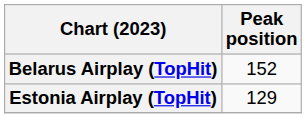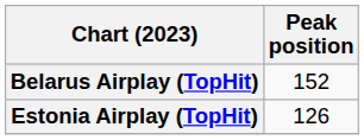 <table class="wikitable sortable plainrowheaders" style="text-align:center">
 <tr>
 <th scope="col">Chart (2023)</th>
 <th scope="col">Peak<br>position</th>
 </tr>
 <tr>
 <th scope="row">Belarus Airplay (<a href='#'>TopHit</a>)</th>
 <td>152</td>
 </tr>
 <tr>
 <th scope="row">Estonia Airplay (<a href='#'>TopHit</a>)</th>
-<td>129</td>
+<td>126</td>
 </tr>
 <tr>
 </tr>
 </table>
